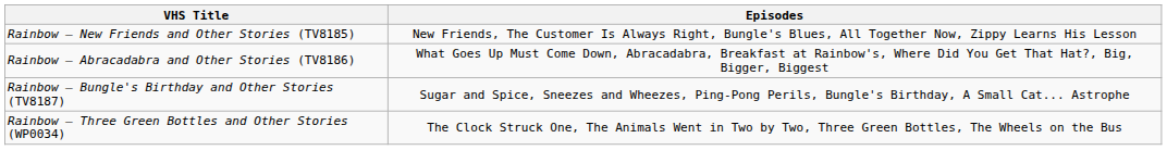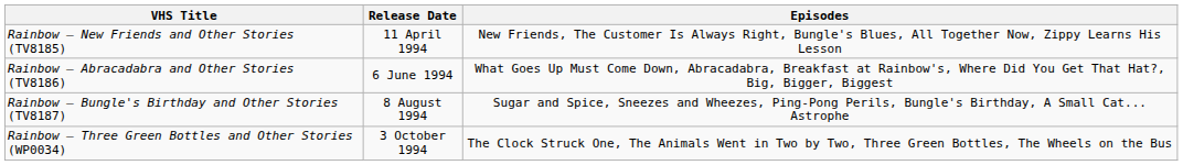 <table class="wikitable">
 <tr>
 <th>VHS Title</th>
+<th>Release Date</th>
 <th>Episodes</th>
 </tr>
 <tr>
 <td><em>Rainbow – New Friends and Other Stories</em> (TV8185)</td>
+<td align="center">11 April 1994</td>
 <td align="center">New Friends, The Customer Is Always Right, Bungle's Blues, All Together Now, Zippy Learns His Lesson</td>
 </tr>
 <tr>
 <td><em>Rainbow – Abracadabra and Other Stories</em> (TV8186)</td>
+<td align="center">6 June 1994</td>
 <td align="center">What Goes Up Must Come Down, Abracadabra, Breakfast at Rainbow's, Where Did You Get That Hat?, Big, Bigger, Biggest</td>
 </tr>
 <tr>
 <td><em>Rainbow – Bungle's Birthday and Other Stories</em> (TV8187)</td>
+<td align="center">8 August 1994</td>
 <td align="center">Sugar and Spice, Sneezes and Wheezes, Ping-Pong Perils, Bungle's Birthday, A Small Cat... Astrophe</td>
 </tr>
 <tr>
 <td><em>Rainbow – Three Green Bottles and Other Stories</em> (WP0034)</td>
+<td align="center">3 October 1994</td>
 <td align="center">The Clock Struck One, The Animals Went in Two by Two, Three Green Bottles, The Wheels on the Bus</td>
 </tr>
 </table>
